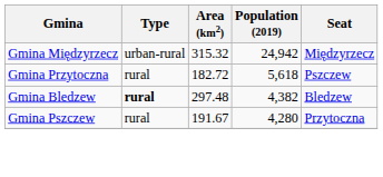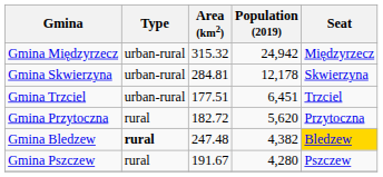 <table class="wikitable sortable">
 <tr>
 <th>Gmina</th>
 <th>Type</th>
 <th>Area<br><small>(km<sup>2</sup>)</small></th>
 <th>Population<br><small>(2019)</small></th>
 <th>Seat</th>
 </tr>
 <tr>
 <td><a href='#'>Gmina Międzyrzecz</a></td>
 <td>urban-rural</td>
 <td style="text-align:right;">315.32</td>
 <td style="text-align:right;">24,942</td>
 <td><a href='#'>Międzyrzecz</a></td>
 </tr>
 <tr>
+<td><a href='#'>Gmina Skwierzyna</a></td>
+<td>urban-rural</td>
+<td style="text-align:right;">284.81</td>
+<td style="text-align:right;">12,178</td>
+<td><a href='#'>Skwierzyna</a></td>
+</tr>
+<tr>
+<td><a href='#'>Gmina Trzciel</a></td>
+<td>urban-rural</td>
+<td style="text-align:right;">177.51</td>
+<td style="text-align:right;">6,451</td>
+<td><a href='#'>Trzciel</a></td>
+</tr>
+<tr>
 <td><a href='#'>Gmina Przytoczna</a></td>
 <td>rural</td>
 <td style="text-align:right;">182.72</td>
-<td style="text-align:right;">5,618</td>
-<td><a href='#'>Pszczew</a></td>
+<td style="text-align:right;">5,620</td>
+<td><a href='#'>Przytoczna</a></td>
 </tr>
 <tr>
 <td><a href='#'>Gmina Bledzew</a></td>
 <td><strong>rural</strong></td>
-<td style="text-align:right;">297.48</td>
+<td style="text-align:right;">247.48</td>
 <td style="text-align:right;">4,382</td>
-<td><a href='#'>Bledzew</a></td>
+<td style="background: gold;"><a href='#'>Bledzew</a></td>
 </tr>
 <tr>
 <td><a href='#'>Gmina Pszczew</a></td>
 <td>rural</td>
 <td style="text-align:right;">191.67</td>
 <td style="text-align:right;">4,280</td>
-<td><a href='#'>Przytoczna</a></td>
+<td><a href='#'>Pszczew</a></td>
 </tr>
 <tr>
 </tr>
 </table>
